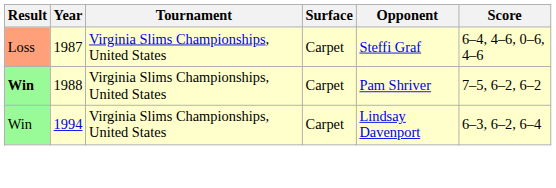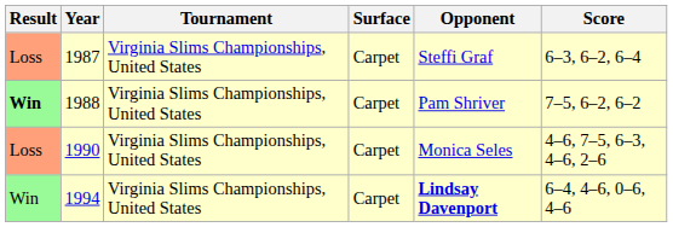 <table class="wikitable sortable">
 <tr>
 <th>Result</th>
 <th><strong>Year</strong></th>
 <th>Tournament</th>
 <th><strong>Surface</strong></th>
 <th><strong>Opponent</strong></th>
 <th><strong>Score</strong></th>
 </tr>
 <tr bgcolor=FFFFCC>
 <td bgcolor="FFA07A">Loss</td>
 <td>1987</td>
 <td><a href='#'>Virginia Slims Championships</a>, United States</td>
 <td>Carpet</td>
 <td> <a href='#'>Steffi Graf</a></td>
-<td>6–4, 4–6, 0–6, 4–6</td>
+<td>6–3, 6–2, 6–4</td>
 </tr>
 <tr bgcolor=FFFFCC>
 <td bgcolor="98FB98"><strong>Win</strong></td>
 <td>1988</td>
 <td>Virginia Slims Championships, United States</td>
 <td>Carpet</td>
 <td> <a href='#'>Pam Shriver</a></td>
 <td>7–5, 6–2, 6–2</td>
 </tr>
 <tr bgcolor=FFFFCC>
+<td bgcolor="FFA07A">Loss</td>
+<td><a href='#'>1990</a></td>
+<td>Virginia Slims Championships, United States</td>
+<td>Carpet</td>
+<td> <a href='#'>Monica Seles</a></td>
+<td>4–6, 7–5, 6–3, 4–6, 2–6</td>
+</tr>
+<tr bgcolor=FFFFCC>
 <td bgcolor="98FB98">Win</td>
 <td><a href='#'>1994</a></td>
 <td>Virginia Slims Championships, United States</td>
 <td>Carpet</td>
-<td> <a href='#'>Lindsay Davenport</a></td>
-<td>6–3, 6–2, 6–4</td>
+<td><strong> <a href='#'>Lindsay Davenport</a></strong></td>
+<td>6–4, 4–6, 0–6, 4–6</td>
 </tr>
 </table>
